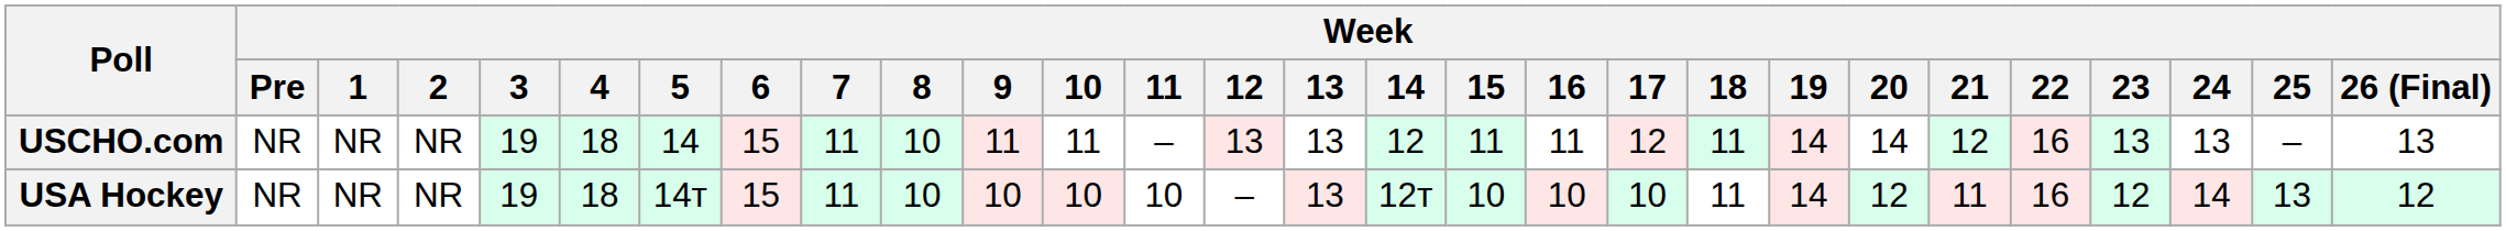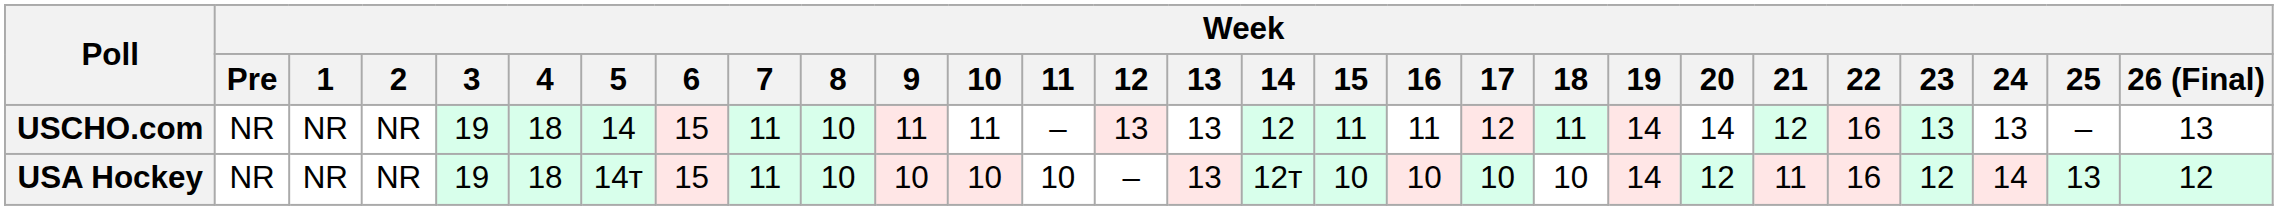 <table class="wikitable" style="white-space:nowrap;">
 <tr>
 <th scope="col" width="100" rowspan="2">Poll</th>
 <th colspan="28">Week</th>
 </tr>
 <tr>
 <th scope="col" width="30">Pre</th>
 <th scope="col" width="30">1</th>
 <th scope="col" width="30">2</th>
 <th scope="col" width="30">3</th>
 <th scope="col" width="30">4</th>
 <th scope="col" width="30">5</th>
 <th scope="col" width="30">6</th>
 <th scope="col" width="30">7</th>
 <th scope="col" width="30">8</th>
 <th scope="col" width="30">9</th>
 <th scope="col" width="30">10</th>
 <th scope="col" width="30">11</th>
 <th scope="col" width="30">12</th>
 <th scope="col" width="30">13</th>
 <th scope="col" width="30">14</th>
 <th scope="col" width="30">15</th>
 <th scope="col" width="30">16</th>
 <th scope="col" width="30">17</th>
 <th scope="col" width="30">18</th>
 <th scope="col" width="30">19</th>
 <th scope="col" width="30">20</th>
 <th scope="col" width="30">21</th>
 <th scope="col" width="30">22</th>
 <th scope="col" width="30">23</th>
 <th scope="col" width="30">24</th>
 <th scope="col" width="30">25</th>
 <th scope="col" width="30">26 (Final)</th>
 </tr>
 <tr style="text-align:center;">
 <th>USCHO.com</th>
 <td bgcolor=FFFFFF>NR</td>
 <td bgcolor=FFFFFF>NR</td>
 <td bgcolor=FFFFFF>NR</td>
 <td bgcolor=D8FFEB>19</td>
 <td bgcolor=D8FFEB>18</td>
 <td bgcolor=D8FFEB>14</td>
 <td bgcolor=FFE6E6>15</td>
 <td bgcolor=D8FFEB>11</td>
 <td bgcolor=D8FFEB>10</td>
 <td bgcolor=FFE6E6>11</td>
 <td bgcolor=FFFFFF>11</td>
 <td bgcolor=FFFFFF>–</td>
 <td bgcolor=FFE6E6>13</td>
 <td bgcolor=FFFFFF>13</td>
 <td bgcolor=D8FFEB>12</td>
 <td bgcolor=D8FFEB>11</td>
 <td bgcolor=FFFFFF>11</td>
 <td bgcolor=FFE6E6>12</td>
 <td bgcolor=D8FFEB>11</td>
 <td bgcolor=FFE6E6>14</td>
 <td bgcolor=FFFFFF>14</td>
 <td bgcolor=D8FFEB>12</td>
 <td bgcolor=FFE6E6>16</td>
 <td bgcolor=D8FFEB>13</td>
 <td bgcolor=FFFFFF>13</td>
 <td bgcolor=FFFFFF>–</td>
 <td bgcolor=FFFFFF>13</td>
 </tr>
 <tr style="text-align:center;">
 <th>USA Hockey</th>
 <td bgcolor=FFFFFF>NR</td>
 <td bgcolor=FFFFFF>NR</td>
 <td bgcolor=FFFFFF>NR</td>
 <td bgcolor=D8FFEB>19</td>
 <td bgcolor=D8FFEB>18</td>
 <td bgcolor=D8FFEB>14т</td>
 <td bgcolor=FFE6E6>15</td>
 <td bgcolor=D8FFEB>11</td>
 <td bgcolor=D8FFEB>10</td>
 <td bgcolor=FFE6E6>10</td>
 <td bgcolor=FFE6E6>10</td>
 <td bgcolor=FFFFFF>10</td>
 <td bgcolor=FFFFFF>–</td>
 <td bgcolor=FFE6E6>13</td>
 <td bgcolor=D8FFEB>12т</td>
 <td bgcolor=D8FFEB>10</td>
 <td bgcolor=FFE6E6>10</td>
 <td bgcolor=D8FFEB>10</td>
-<td bgcolor=FFFFFF>11</td>
+<td bgcolor=FFFFFF>10</td>
 <td bgcolor=FFE6E6>14</td>
 <td bgcolor=D8FFEB>12</td>
 <td bgcolor=FFE6E6>11</td>
 <td bgcolor=FFE6E6>16</td>
 <td bgcolor=D8FFEB>12</td>
 <td bgcolor=FFE6E6>14</td>
 <td bgcolor=D8FFEB>13</td>
 <td bgcolor=D8FFEB>12</td>
 </tr>
 </table>
